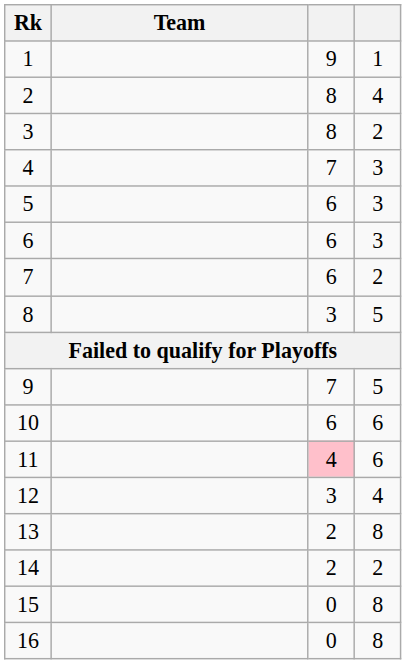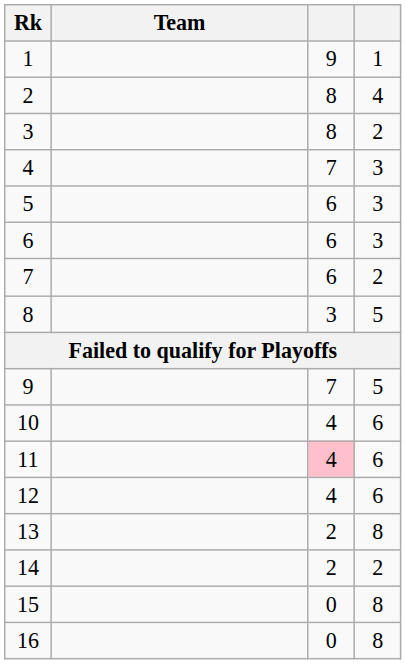 <table class=wikitable style="text-align:center; font-size:95%">
 <tr>
 <th width=25>Rk</th>
 <th width=170>Team</th>
 <th width=25></th>
 <th width=25></th>
 </tr>
 <tr>
 <td>1</td>
 <td align=left></td>
 <td>9</td>
 <td>1</td>
 </tr>
 <tr>
 <td>2</td>
 <td align=left></td>
 <td>8</td>
 <td>4</td>
 </tr>
 <tr>
 <td>3</td>
 <td align=left></td>
 <td>8</td>
 <td>2</td>
 </tr>
 <tr>
 <td>4</td>
 <td align=left></td>
 <td>7</td>
 <td>3</td>
 </tr>
 <tr>
 <td>5</td>
 <td align=left></td>
 <td>6</td>
 <td>3</td>
 </tr>
 <tr>
 <td>6</td>
 <td align=left></td>
 <td>6</td>
 <td>3</td>
 </tr>
 <tr>
 <td>7</td>
 <td align=left></td>
 <td>6</td>
 <td>2</td>
 </tr>
 <tr>
 <td>8</td>
 <td align=left></td>
 <td>3</td>
 <td>5</td>
 </tr>
 <tr>
 <th colspan="8">Failed to qualify for Playoffs</th>
 </tr>
 <tr>
 <td>9</td>
 <td align=left></td>
 <td>7</td>
 <td>5</td>
 </tr>
 <tr>
 <td>10</td>
 <td align=left></td>
-<td>6</td>
+<td>4</td>
 <td>6</td>
 </tr>
 <tr>
 <td>11</td>
 <td align=left></td>
 <td style="background: pink;">4</td>
 <td>6</td>
 </tr>
 <tr>
 <td>12</td>
 <td align=left></td>
-<td>3</td>
 <td>4</td>
+<td>6</td>
 </tr>
 <tr>
 <td>13</td>
 <td align=left></td>
 <td>2</td>
 <td>8</td>
 </tr>
 <tr>
 <td>14</td>
 <td align=left></td>
 <td>2</td>
 <td>2</td>
 </tr>
 <tr>
 <td>15</td>
 <td align=left></td>
 <td>0</td>
 <td>8</td>
 </tr>
 <tr>
 <td>16</td>
 <td align=left></td>
 <td>0</td>
 <td>8</td>
 </tr>
 </table>
